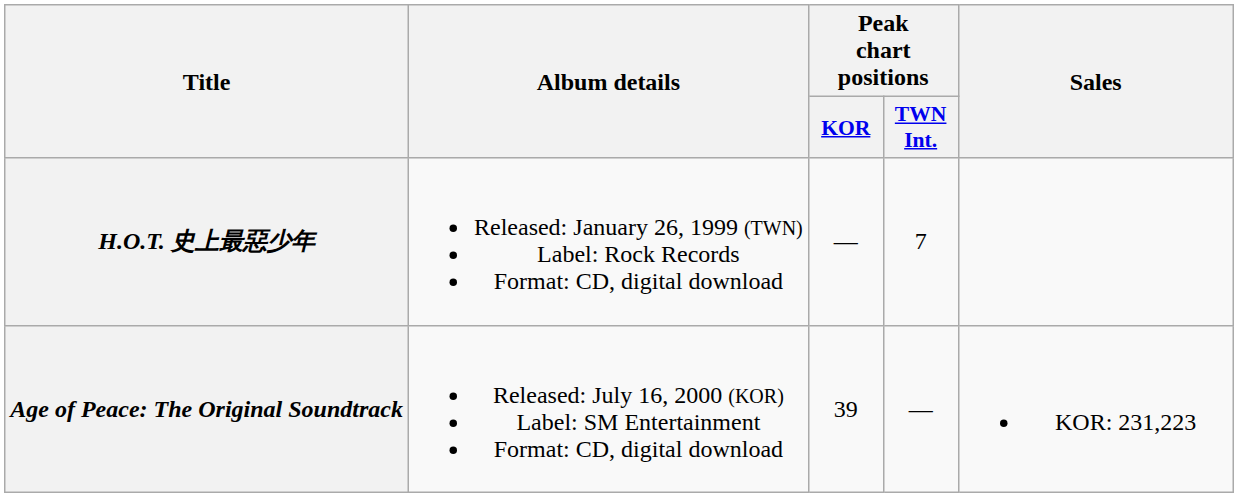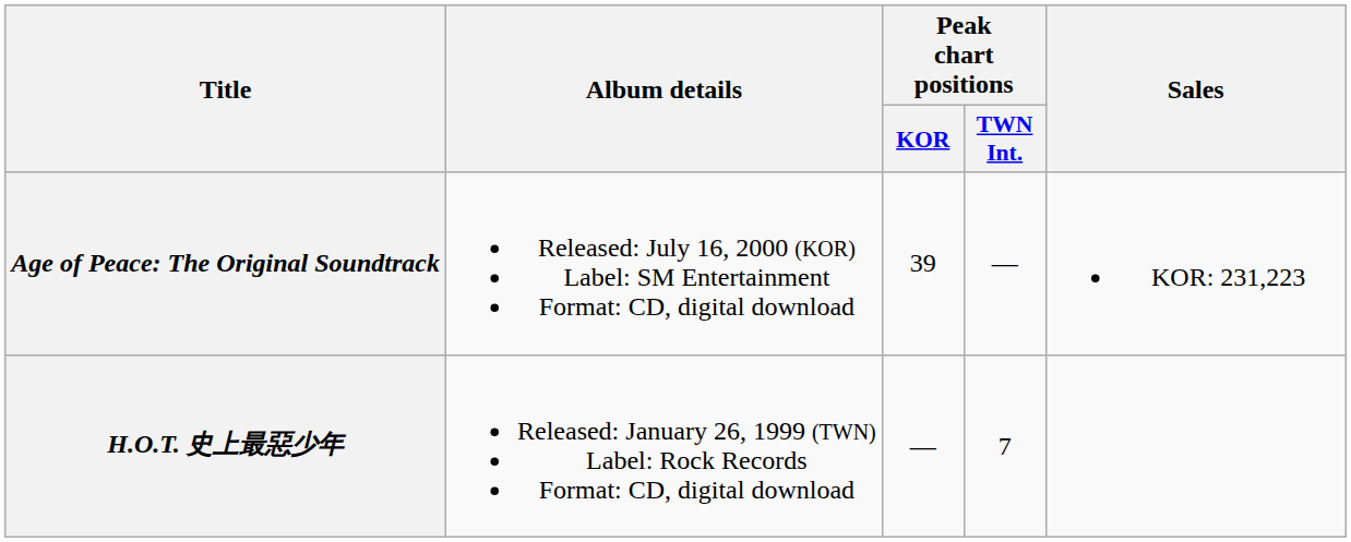 <table class="wikitable plainrowheaders" style="text-align:center;">
 <tr>
 <th rowspan="2" scope="col">Title</th>
 <th rowspan="2" scope="col">Album details</th>
 <th colspan="2" scope="col">Peak<br>chart<br>positions</th>
 <th rowspan="2" scope="col" style="width:11em;">Sales</th>
 </tr>
 <tr>
 <th scope="col" style="width:3em;font-size:90%;"><a href='#'>KOR</a><br></th>
 <th scope="col" style="width:3em;font-size:90%;"><a href='#'>TWN Int.</a><br></th>
 </tr>
 <tr>
+<th scope="row"><em>Age of Peace: The Original Soundtrack</em></th>
+<td><br><ul><li>Released: July 16, 2000 <small>(KOR)</small></li><li>Label: SM Entertainment</li><li>Format: CD, digital download</li></ul></td>
+<td>39</td>
+<td>—</td>
+<td><br><ul><li>KOR: 231,223</li></ul></td>
+</tr>
+<tr>
 <th scope="row"><em>H.O.T. 史上最惡少年</em></th>
 <td><br><ul><li>Released: January 26, 1999 <small>(TWN)</small></li><li>Label: Rock Records</li><li>Format: CD, digital download</li></ul></td>
 <td>—</td>
 <td>7</td>
 <td></td>
 </tr>
-<tr>
-<th scope="row"><em>Age of Peace: The Original Soundtrack</em></th>
-<td><br><ul><li>Released: July 16, 2000 <small>(KOR)</small></li><li>Label: SM Entertainment</li><li>Format: CD, digital download</li></ul></td>
-<td>39</td>
-<td>—</td>
-<td><br><ul><li>KOR: 231,223</li></ul></td>
-</tr>
 </table>
